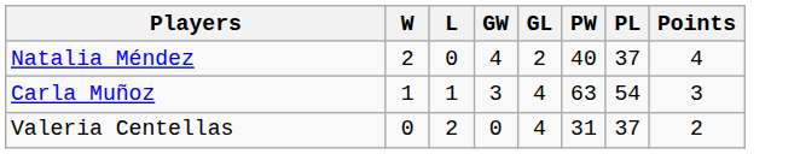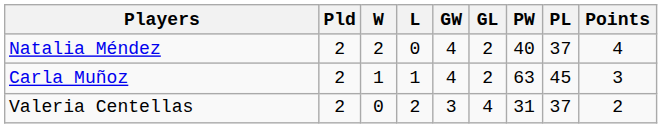 <table class=wikitable style="text-align:center">
 <tr>
 <th width=220>Players</th>
+<th width=20>Pld</th>
 <th width=20>W</th>
 <th width=20>L</th>
 <th width=20>GW</th>
 <th width=20>GL</th>
 <th width=20>PW</th>
 <th width=20>PL</th>
 <th width=50>Points</th>
 </tr>
 <tr>
 <td align=left> <a href='#'>Natalia Méndez</a></td>
 <td>2</td>
+<td>2</td>
 <td>0</td>
 <td>4</td>
 <td>2</td>
 <td>40</td>
 <td>37</td>
 <td>4</td>
 </tr>
 <tr>
 <td align=left> <a href='#'>Carla Muñoz</a></td>
+<td>2</td>
 <td>1</td>
 <td>1</td>
-<td>3</td>
 <td>4</td>
+<td>2</td>
 <td>63</td>
-<td>54</td>
+<td>45</td>
 <td>3</td>
 </tr>
 <tr>
 <td align=left> Valeria Centellas</td>
+<td>2</td>
 <td>0</td>
 <td>2</td>
-<td>0</td>
+<td>3</td>
 <td>4</td>
 <td>31</td>
 <td>37</td>
 <td>2</td>
 </tr>
 </table>
